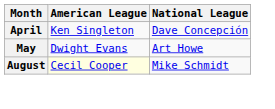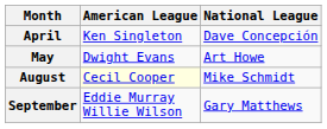 <table class="wikitable">
 <tr>
 <th>Month</th>
 <th>American League</th>
 <th>National League</th>
 </tr>
 <tr>
 <th>April</th>
 <td><a href='#'>Ken Singleton</a></td>
 <td><a href='#'>Dave Concepción</a></td>
 </tr>
 <tr>
 <th>May</th>
 <td><a href='#'>Dwight Evans</a></td>
 <td><a href='#'>Art Howe</a></td>
 </tr>
 <tr>
 <th>August</th>
 <td style="background: lightyellow;"><a href='#'>Cecil Cooper</a></td>
 <td><a href='#'>Mike Schmidt</a></td>
 </tr>
+<tr>
+<th>September</th>
+<td><a href='#'>Eddie Murray</a><br><a href='#'>Willie Wilson</a></td>
+<td><a href='#'>Gary Matthews</a></td>
+</tr>
 </table>
